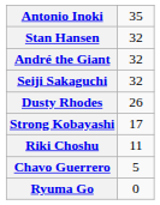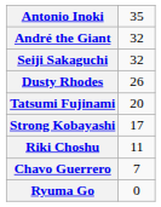 <table class="wikitable" style="margin: 1em auto 1em auto;text-align:center">
 <tr>
 <th><a href='#'>Antonio Inoki</a></th>
 <td style="width:35px">35</td>
-</tr>
-<tr>
-<th><a href='#'>Stan Hansen</a></th>
-<td>32</td>
 </tr>
 <tr>
 <th><a href='#'>André the Giant</a></th>
 <td>32</td>
 </tr>
 <tr>
 <th><a href='#'>Seiji Sakaguchi</a></th>
 <td>32</td>
 </tr>
 <tr>
 <th><a href='#'>Dusty Rhodes</a></th>
 <td>26</td>
 </tr>
 <tr>
+<th><a href='#'>Tatsumi Fujinami</a></th>
+<td>20</td>
+</tr>
+<tr>
 <th><a href='#'>Strong Kobayashi</a></th>
 <td>17</td>
 </tr>
 <tr>
 <th><a href='#'>Riki Choshu</a></th>
 <td>11</td>
 </tr>
 <tr>
 <th><a href='#'>Chavo Guerrero</a></th>
-<td>5</td>
+<td>7</td>
 </tr>
 <tr>
 <th><a href='#'>Ryuma Go</a></th>
 <td>0</td>
 </tr>
 </table>
